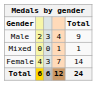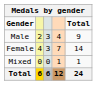 <table class="wikitable" style="font-size:85%;">
 <tr style="background:#efefef;">
 <th colspan=5><strong>Medals by gender</strong></th>
 </tr>
 <tr align=center>
 <td><strong>Gender</strong></td>
 <td style="background:#f7f6a8;"></td>
 <td style="background:#dce5e5;"></td>
 <td style="background:#ffdab9;"></td>
 <td><strong>Total</strong></td>
 </tr>
 <tr align=center>
 <td>Male</td>
 <td style="background:#F7F6A8;">2</td>
 <td style="background:#DCE5E5;">3</td>
 <td style="background:#FFDAB9;">4</td>
 <td>9</td>
 </tr>
 <tr align=center>
+<td>Female</td>
+<td style="background:#F7F6A8;">4</td>
+<td style="background:#DCE5E5;">3</td>
+<td style="background:#FFDAB9;">7</td>
+<td>14</td>
+</tr>
+<tr align=center>
 <td>Mixed</td>
 <td style="background:#F7F6A8;">0</td>
 <td style="background:#DCE5E5;">0</td>
 <td style="background:#FFDAB9;">1</td>
 <td>1</td>
-</tr>
-<tr align=center>
-<td>Female</td>
-<td style="background:#F7F6A8;">4</td>
-<td style="background:#DCE5E5;">3</td>
-<td style="background:#FFDAB9;">7</td>
-<td>14</td>
 </tr>
 <tr align=center>
 <th><strong>Total</strong></th>
 <th style="background:gold;"><strong>6</strong></th>
 <th style="background:silver;"><strong>6</strong></th>
 <th style="background:#c96;"><strong>12</strong></th>
 <th><strong>24</strong></th>
 </tr>
 </table>
